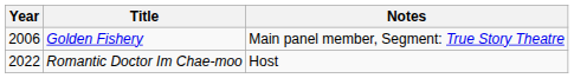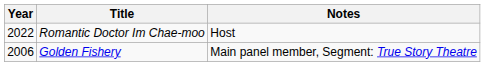 <table class="wikitable">
 <tr>
 <th>Year</th>
 <th>Title</th>
 <th>Notes</th>
 </tr>
 <tr>
+<td>2022</td>
+<td><em>Romantic Doctor Im Chae-moo</em></td>
+<td>Host</td>
+</tr>
+<tr>
 <td>2006</td>
 <td><em><a href='#'>Golden Fishery</a></em></td>
 <td>Main panel member, Segment: <em><a href='#'>True Story Theatre</a></em></td>
 </tr>
-<tr>
-<td>2022</td>
-<td><em>Romantic Doctor Im Chae-moo</em></td>
-<td>Host</td>
-</tr>
 </table>
